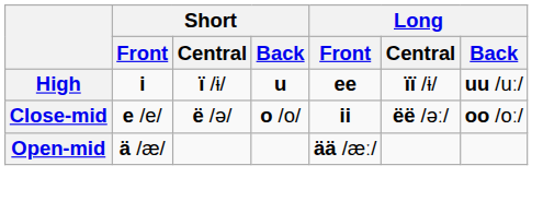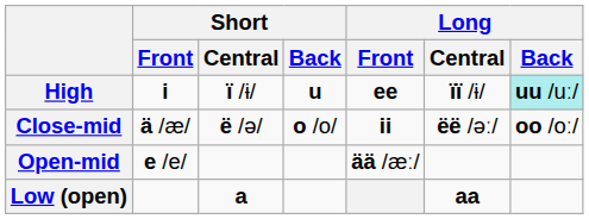 <table class="wikitable" style="text-align:center;">
 <tr>
 <th rowspan=2></th>
 <th colspan="3">Short</th>
 <th colspan="3"><a href='#'>Long</a></th>
 </tr>
 <tr>
 <th><a href='#'>Front</a></th>
 <th>Central</th>
 <th><a href='#'>Back</a></th>
 <th><a href='#'>Front</a></th>
 <th>Central</th>
 <th><a href='#'>Back</a></th>
 </tr>
 <tr>
 <th><a href='#'>High</a></th>
 <td><strong>i</strong> </td>
 <td><strong>ï</strong> /ɨ/</td>
 <td><strong>u</strong> </td>
 <td><strong>ee</strong> </td>
 <td><strong>ïï</strong> /ɨ/</td>
-<td><strong>uu</strong> /uː/</td>
+<td style="background: paleturquoise;"><strong>uu</strong> /uː/</td>
 </tr>
 <tr>
 <th><a href='#'>Close-mid</a></th>
-<td><strong>e</strong> /e/</td>
+<td><strong>ä</strong> /æ/</td>
 <td><strong>ë</strong> /ə/</td>
 <td><strong>o</strong> /o/</td>
 <td><strong>ii</strong> </td>
 <td><strong>ëë</strong> /əː/</td>
 <td><strong>oo</strong> /oː/</td>
 </tr>
 <tr>
 <th><a href='#'>Open-mid</a></th>
-<td><strong>ä</strong> /æ/</td>
+<td><strong>e</strong> /e/</td>
 <td></td>
 <td></td>
 <td><strong>ää</strong> /æː/</td>
 <td></td>
 <td></td>
 </tr>
+<tr>
+<th><a href='#'>Low</a> (open)</th>
+<td></td>
+<td><strong>a</strong> </td>
+<td></td>
+<th></th>
+<td><strong>aa</strong> </td>
+<td></td>
+</tr>
 </table>
